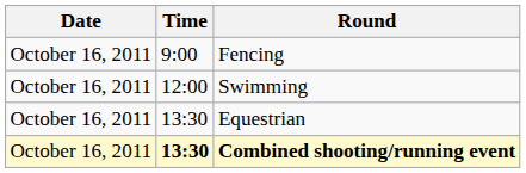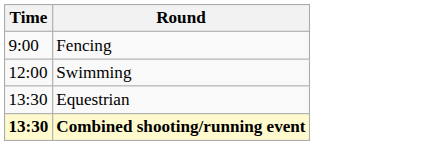 <table class="wikitable">
 <tr>
-<th>Date</th>
 <th>Time</th>
 <th>Round</th>
 </tr>
 <tr>
-<td>October 16, 2011</td>
 <td>9:00</td>
 <td>Fencing</td>
 </tr>
 <tr>
-<td>October 16, 2011</td>
 <td>12:00</td>
 <td>Swimming</td>
 </tr>
 <tr>
-<td>October 16, 2011</td>
 <td>13:30</td>
 <td>Equestrian</td>
 </tr>
 <tr style=background:lemonchiffon>
-<td>October 16, 2011</td>
 <td><strong>13:30</strong></td>
 <td><strong>Combined shooting/running event</strong></td>
 </tr>
 </table>
